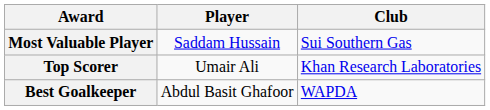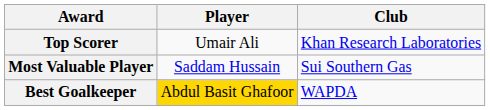 <table class="wikitable" style="text-align:center">
 <tr>
 <th>Award</th>
 <th>Player</th>
 <th>Club</th>
 </tr>
 <tr>
+<th>Top Scorer</th>
+<td align="center">Umair Ali</td>
+<td align="left"><a href='#'>Khan Research Laboratories</a></td>
+</tr>
+<tr>
 <th>Most Valuable Player</th>
 <td align="center"><a href='#'>Saddam Hussain</a></td>
 <td align="left"><a href='#'>Sui Southern Gas</a></td>
 </tr>
 <tr>
-<th>Top Scorer</th>
-<td align="center">Umair Ali</td>
-<td align="left"><a href='#'>Khan Research Laboratories</a></td>
-</tr>
-<tr>
 <th>Best Goalkeeper</th>
-<td align="center">Abdul Basit Ghafoor</td>
+<td align="center" style="background: gold;">Abdul Basit Ghafoor</td>
 <td align="left"><a href='#'>WAPDA</a></td>
 </tr>
 </table>
